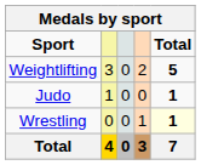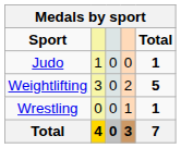 <table class="wikitable" style="font-size:95%">
 <tr style="background:#efefef;">
 <th colspan=5>Medals by sport</th>
 </tr>
 <tr align=center>
 <td><strong>Sport</strong></td>
 <td bgcolor=#f7f6a8></td>
 <td bgcolor=#dce5e5></td>
 <td bgcolor=#ffdab9></td>
 <td><strong>Total</strong></td>
 </tr>
 <tr align=center>
+<td><a href='#'>Judo</a></td>
+<td style="background:#F7F6A8;">1</td>
+<td style="background:#DCE5E5;">0</td>
+<td style="background:#FFDAB9;">0</td>
+<td><strong>1</strong></td>
+</tr>
+<tr align=center>
 <td><a href='#'>Weightlifting</a></td>
 <td style="background:#F7F6A8;">3</td>
 <td style="background:#DCE5E5;">0</td>
 <td style="background:#FFDAB9;">2</td>
 <td><strong>5</strong></td>
 </tr>
 <tr align=center>
-<td><a href='#'>Judo</a></td>
-<td style="background:#F7F6A8;">1</td>
-<td style="background:#DCE5E5;">0</td>
-<td style="background:#FFDAB9;">0</td>
-<td><strong>1</strong></td>
-</tr>
-<tr align=center>
 <td><a href='#'>Wrestling</a></td>
 <td style="background:#F7F6A8;">0</td>
 <td style="background:#DCE5E5;">0</td>
 <td style="background:#FFDAB9;">1</td>
-<td style="background: lightyellow;"><strong>1</strong></td>
+<td><strong>1</strong></td>
 </tr>
 <tr align=center>
 <th>Total</th>
 <th style="background:gold;">4</th>
 <th style="background:silver;">0</th>
 <th style="background:#c96;">3</th>
 <th>7</th>
 </tr>
 </table>
